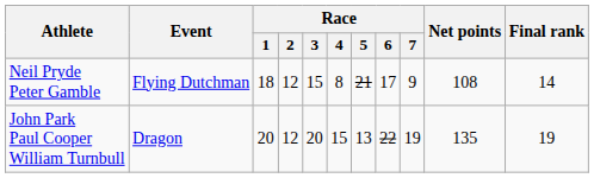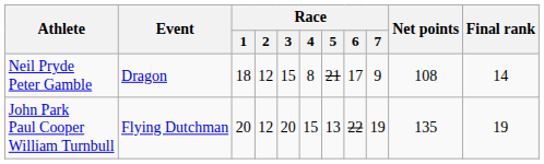 <table class="wikitable" style="font-size:90%">
 <tr>
 <th rowspan="2">Athlete</th>
 <th rowspan="2">Event</th>
 <th colspan=7>Race</th>
 <th rowspan=2>Net points</th>
 <th rowspan=2>Final rank</th>
 </tr>
 <tr style="font-size:95%">
 <th>1</th>
 <th>2</th>
 <th>3</th>
 <th>4</th>
 <th>5</th>
 <th>6</th>
 <th>7</th>
 </tr>
 <tr align=center>
 <td align=left><a href='#'>Neil Pryde</a><br><a href='#'>Peter Gamble</a></td>
-<td align=left><a href='#'>Flying Dutchman</a></td>
+<td align=left><a href='#'>Dragon</a></td>
 <td>18</td>
 <td>12</td>
 <td>15</td>
 <td>8</td>
 <td><s>21</s></td>
 <td>17</td>
 <td>9</td>
 <td>108</td>
 <td>14</td>
 </tr>
 <tr align=center>
 <td align=left><a href='#'>John Park</a><br><a href='#'>Paul Cooper</a><br><a href='#'>William Turnbull</a></td>
-<td align=left><a href='#'>Dragon</a></td>
+<td align=left><a href='#'>Flying Dutchman</a></td>
 <td>20</td>
 <td>12</td>
 <td>20</td>
 <td>15</td>
 <td>13</td>
 <td><s>22</s></td>
 <td>19</td>
 <td>135</td>
 <td>19</td>
 </tr>
 </table>
